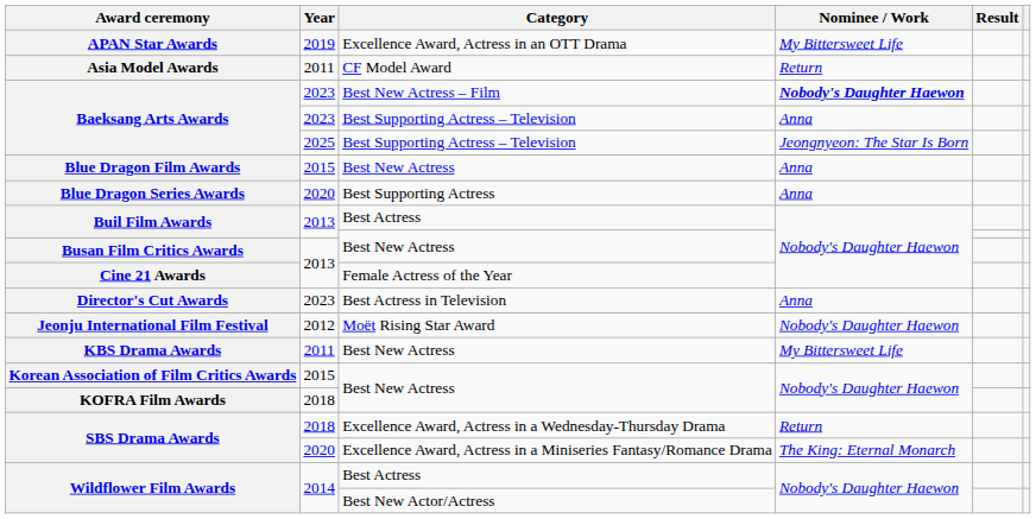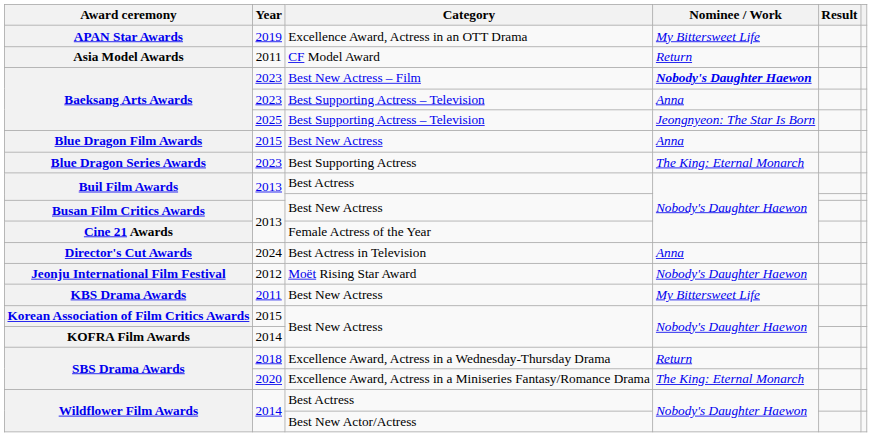 <table class="wikitable plainrowheaders sortable">
 <tr>
 <th scope="col">Award ceremony</th>
 <th scope="col">Year</th>
 <th scope="col">Category</th>
 <th scope="col">Nominee / Work</th>
 <th scope="col">Result</th>
 <th scope="col" class="unsortable"></th>
 </tr>
 <tr>
 <th scope="row"><a href='#'>APAN Star Awards</a></th>
 <td style="text-align:center"><a href='#'>2019</a></td>
 <td>Excellence Award, Actress in an OTT Drama</td>
 <td><em><a href='#'>My Bittersweet Life</a></em></td>
 <td></td>
 <td style="text-align:center"></td>
 </tr>
 <tr>
 <th scope="row">Asia Model Awards</th>
 <td style="text-align:center">2011</td>
 <td><a href='#'>CF</a> Model Award</td>
 <td><em><a href='#'>Return</a></em></td>
 <td></td>
 <td style="text-align:center"></td>
 </tr>
 <tr>
 <th scope="row"  rowspan="3"><a href='#'>Baeksang Arts Awards</a></th>
 <td style="text-align:center"><a href='#'>2023</a></td>
 <td><a href='#'>Best New Actress – Film</a></td>
 <td><strong><em><a href='#'>Nobody's Daughter Haewon</a></em></strong></td>
 <td></td>
 <td style="text-align:center"></td>
 </tr>
 <tr>
 <td style="text-align:center"><a href='#'>2023</a></td>
 <td><a href='#'>Best Supporting Actress – Television</a></td>
 <td><em><a href='#'>Anna</a></em></td>
 <td></td>
 <td style="text-align:center"></td>
 </tr>
 <tr>
 <td style="text-align:center"><a href='#'>2025</a></td>
 <td><a href='#'>Best Supporting Actress – Television</a></td>
 <td><em><a href='#'>Jeongnyeon: The Star Is Born</a></em></td>
 <td></td>
 <td style="text-align:center"></td>
 </tr>
 <tr>
 <th scope="row"><a href='#'>Blue Dragon Film Awards</a></th>
 <td style="text-align:center"><a href='#'>2015</a></td>
 <td><a href='#'>Best New Actress</a></td>
 <td><em><a href='#'>Anna</a></em></td>
 <td></td>
 <td style="text-align:center"></td>
 </tr>
 <tr>
 <th scope="row"><a href='#'>Blue Dragon Series Awards</a></th>
-<td style="text-align:center"><a href='#'>2020</a></td>
+<td style="text-align:center"><a href='#'>2023</a></td>
 <td>Best Supporting Actress</td>
-<td><em><a href='#'>Anna</a></em></td>
+<td><em><a href='#'>The King: Eternal Monarch</a></em></td>
 <td></td>
 <td style="text-align:center"></td>
 </tr>
 <tr>
 <th scope="row"  rowspan="2"><a href='#'>Buil Film Awards</a></th>
 <td rowspan="2" style="text-align:center"><a href='#'>2013</a></td>
 <td>Best Actress</td>
 <td rowspan="4"><em><a href='#'>Nobody's Daughter Haewon</a></em></td>
 <td></td>
 <td style="text-align:center"></td>
 </tr>
 <tr>
 <td rowspan="2">Best New Actress</td>
 <td></td>
 <td style="text-align:center"></td>
 </tr>
 <tr>
 <th scope="row"><a href='#'>Busan Film Critics Awards</a></th>
 <td rowspan="2" style="text-align:center">2013</td>
 <td></td>
 <td style="text-align:center"></td>
 </tr>
 <tr>
 <th scope="row"><a href='#'>Cine 21</a> Awards</th>
 <td>Female Actress of the Year</td>
 <td></td>
 <td style="text-align:center"></td>
 </tr>
 <tr>
 <th scope="row"><a href='#'>Director's Cut Awards</a></th>
-<td style="text-align:center">2023</td>
+<td style="text-align:center">2024</td>
 <td>Best Actress in Television</td>
 <td><em><a href='#'>Anna</a></em></td>
 <td></td>
 <td style="text-align:center"></td>
 </tr>
 <tr>
 <th scope="row"><a href='#'>Jeonju International Film Festival</a></th>
 <td style="text-align:center">2012</td>
 <td><a href='#'>Moët</a> Rising Star Award</td>
 <td><em><a href='#'>Nobody's Daughter Haewon</a></em></td>
 <td></td>
 <td style="text-align:center"></td>
 </tr>
 <tr>
 <th scope="row"><a href='#'>KBS Drama Awards</a></th>
 <td style="text-align:center"><a href='#'>2011</a></td>
 <td>Best New Actress</td>
 <td><em><a href='#'>My Bittersweet Life</a></em></td>
 <td></td>
 <td style="text-align:center"></td>
 </tr>
 <tr>
 <th scope="row"><a href='#'>Korean Association of Film Critics Awards</a></th>
 <td style="text-align:center">2015</td>
 <td rowspan="2">Best New Actress</td>
 <td rowspan="2"><em><a href='#'>Nobody's Daughter Haewon</a></em></td>
 <td></td>
 <td style="text-align:center"></td>
 </tr>
 <tr>
 <th scope="row">KOFRA Film Awards</th>
-<td style="text-align:center">2018</td>
+<td style="text-align:center">2014</td>
 <td></td>
 <td style="text-align:center"></td>
 </tr>
 <tr>
 <th scope="row"  rowspan="2"><a href='#'>SBS Drama Awards</a></th>
 <td style="text-align:center"><a href='#'>2018</a></td>
 <td>Excellence Award, Actress in a Wednesday-Thursday Drama</td>
 <td><em><a href='#'>Return</a></em></td>
 <td></td>
 <td style="text-align:center"></td>
 </tr>
 <tr>
 <td style="text-align:center"><a href='#'>2020</a></td>
 <td>Excellence Award, Actress in a Miniseries Fantasy/Romance Drama</td>
 <td><em><a href='#'>The King: Eternal Monarch</a></em></td>
 <td></td>
 <td style="text-align:center"></td>
 </tr>
 <tr>
 <th scope="row"  rowspan="2"><a href='#'>Wildflower Film Awards</a></th>
 <td rowspan="2" style="text-align:center"><a href='#'>2014</a></td>
 <td>Best Actress</td>
 <td rowspan="2"><em><a href='#'>Nobody's Daughter Haewon</a></em></td>
 <td></td>
 <td style="text-align:center"></td>
 </tr>
 <tr>
 <td>Best New Actor/Actress</td>
 <td></td>
 <td style="text-align:center"></td>
 </tr>
 </table>
